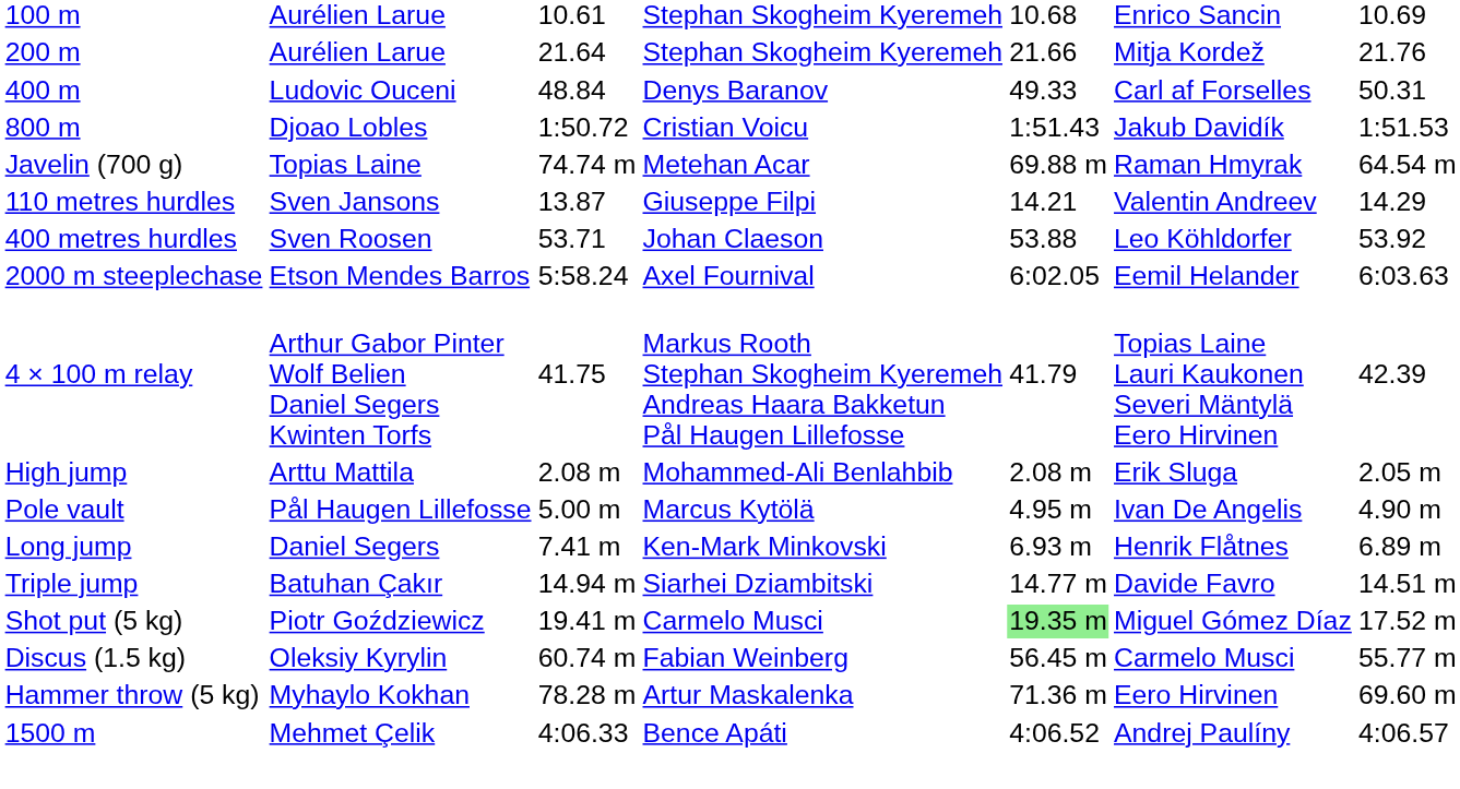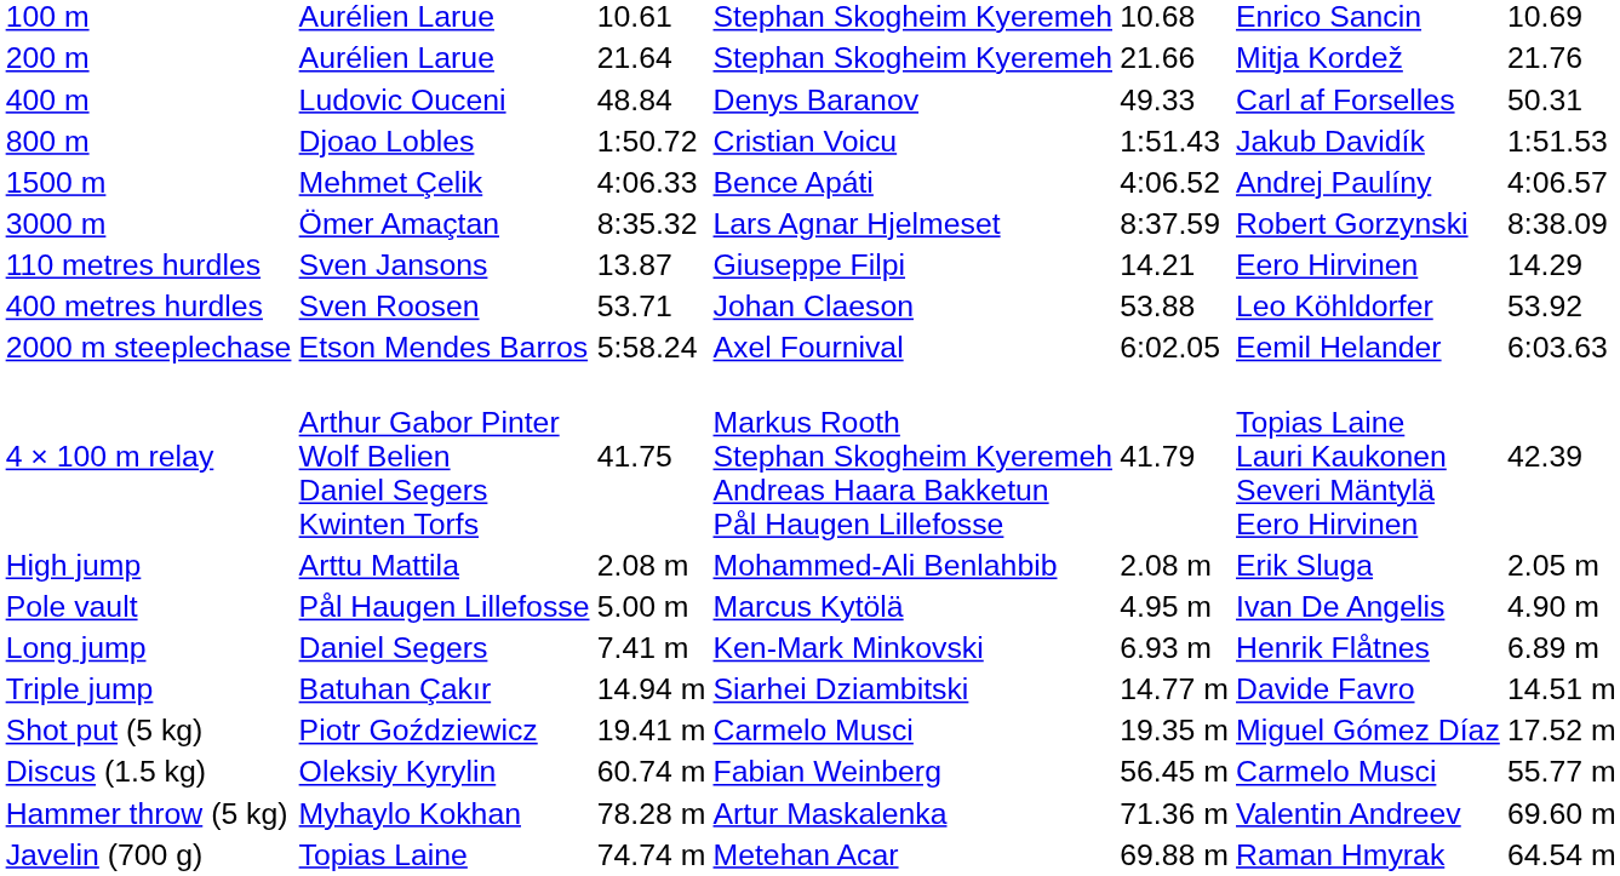 <table>
 <tr>
 <td><a href='#'>100 m</a></td>
 <td><a href='#'>Aurélien Larue</a><br><em></em></td>
 <td>10.61</td>
 <td><a href='#'>Stephan Skogheim Kyeremeh</a><br><em></em></td>
 <td>10.68</td>
 <td><a href='#'>Enrico Sancin</a><br><em></em></td>
 <td>10.69</td>
 </tr>
 <tr>
 <td><a href='#'>200 m</a></td>
 <td><a href='#'>Aurélien Larue</a><br><em></em></td>
 <td>21.64</td>
 <td><a href='#'>Stephan Skogheim Kyeremeh</a><br><em></em></td>
 <td>21.66</td>
 <td><a href='#'>Mitja Kordež</a><br><em></em></td>
 <td>21.76</td>
 </tr>
 <tr>
 <td><a href='#'>400 m</a></td>
 <td><a href='#'>Ludovic Ouceni</a><br><em></em></td>
 <td>48.84</td>
 <td><a href='#'>Denys Baranov</a><br><em></em></td>
 <td>49.33</td>
 <td><a href='#'>Carl af Forselles</a><br><em></em></td>
 <td>50.31</td>
 </tr>
 <tr>
 <td><a href='#'>800 m</a></td>
 <td><a href='#'>Djoao Lobles</a><br><em></em></td>
 <td>1:50.72 </td>
 <td><a href='#'>Cristian Voicu</a><br><em></em></td>
 <td>1:51.43</td>
 <td><a href='#'>Jakub Davidík</a><br><em></em></td>
 <td>1:51.53</td>
 </tr>
 <tr>
-<td><a href='#'>Javelin</a> (700 g)</td>
-<td><a href='#'>Topias Laine</a><br><em></em></td>
-<td>74.74 m</td>
-<td><a href='#'>Metehan Acar</a><br><em></em></td>
-<td>69.88 m</td>
-<td><a href='#'>Raman Hmyrak</a><br><em></em></td>
-<td>64.54 m</td>
+<td><a href='#'>1500 m</a></td>
+<td><a href='#'>Mehmet Çelik</a><br><em></em></td>
+<td>4:06.33</td>
+<td><a href='#'>Bence Apáti</a><br><em></em></td>
+<td>4:06.52</td>
+<td><a href='#'>Andrej Paulíny</a><br><em></em></td>
+<td>4:06.57</td>
+</tr>
+<tr>
+<td><a href='#'>3000 m</a></td>
+<td><a href='#'>Ömer Amaçtan</a><br><em></em></td>
+<td>8:35.32</td>
+<td><a href='#'>Lars Agnar Hjelmeset</a><br><em></em></td>
+<td>8:37.59</td>
+<td><a href='#'>Robert Gorzynski</a><br><em></em></td>
+<td>8:38.09</td>
 </tr>
 <tr>
 <td><a href='#'>110 metres hurdles</a></td>
 <td><a href='#'>Sven Jansons</a><br><em></em></td>
 <td>13.87</td>
 <td><a href='#'>Giuseppe Filpi</a><br><em></em></td>
 <td>14.21</td>
-<td><a href='#'>Valentin Andreev</a><br><em></em></td>
+<td><a href='#'>Eero Hirvinen</a><br><em></em></td>
 <td>14.29</td>
 </tr>
 <tr>
 <td><a href='#'>400 metres hurdles</a></td>
 <td><a href='#'>Sven Roosen</a><br><em></em></td>
 <td>53.71</td>
 <td><a href='#'>Johan Claeson</a><br><em></em></td>
 <td>53.88</td>
 <td><a href='#'>Leo Köhldorfer</a><br><em></em></td>
 <td>53.92</td>
 </tr>
 <tr>
 <td><a href='#'>2000 m steeplechase</a></td>
 <td><a href='#'>Etson Mendes Barros</a><br><em></em></td>
 <td>5:58.24</td>
 <td><a href='#'>Axel Fournival</a><br><em></em></td>
 <td>6:02.05</td>
 <td><a href='#'>Eemil Helander</a><br><em></em></td>
 <td>6:03.63</td>
 </tr>
 <tr>
 <td><a href='#'>4 × 100 m relay</a></td>
 <td><em></em><br><a href='#'>Arthur Gabor Pinter</a><br><a href='#'>Wolf Belien</a><br><a href='#'>Daniel Segers</a><br><a href='#'>Kwinten Torfs</a></td>
 <td>41.75</td>
 <td><em></em><br><a href='#'>Markus Rooth</a><br><a href='#'>Stephan Skogheim Kyeremeh</a><br><a href='#'>Andreas Haara Bakketun</a><br><a href='#'>Pål Haugen Lillefosse</a></td>
 <td>41.79</td>
 <td><em></em><br><a href='#'>Topias Laine</a><br><a href='#'>Lauri Kaukonen</a><br><a href='#'>Severi Mäntylä</a><br><a href='#'>Eero Hirvinen</a></td>
 <td>42.39</td>
 </tr>
 <tr>
 <td><a href='#'>High jump</a></td>
 <td><a href='#'>Arttu Mattila</a><br><em></em></td>
 <td>2.08 m</td>
 <td><a href='#'>Mohammed-Ali Benlahbib</a><br><em></em></td>
 <td>2.08 m</td>
 <td><a href='#'>Erik Sluga</a><br><em></em></td>
 <td>2.05 m</td>
 </tr>
 <tr>
 <td><a href='#'>Pole vault</a></td>
 <td><a href='#'>Pål Haugen Lillefosse</a><br><em></em></td>
 <td>5.00 m</td>
 <td><a href='#'>Marcus Kytölä</a><br><em></em></td>
 <td>4.95 m</td>
 <td><a href='#'>Ivan De Angelis</a><br><em></em></td>
 <td>4.90 m</td>
 </tr>
 <tr>
 <td><a href='#'>Long jump</a></td>
 <td><a href='#'>Daniel Segers</a><br><em></em></td>
 <td>7.41 m</td>
 <td><a href='#'>Ken-Mark Minkovski</a><br><em></em></td>
 <td>6.93 m</td>
 <td><a href='#'>Henrik Flåtnes</a><br><em></em></td>
 <td>6.89 m</td>
 </tr>
 <tr>
 <td><a href='#'>Triple jump</a></td>
 <td><a href='#'>Batuhan Çakır</a><br><em></em></td>
 <td>14.94 m</td>
 <td><a href='#'>Siarhei Dziambitski</a><br><em></em></td>
 <td>14.77 m</td>
 <td><a href='#'>Davide Favro</a><br><em></em></td>
 <td>14.51 m</td>
 </tr>
 <tr>
 <td><a href='#'>Shot put</a> (5 kg)</td>
 <td><a href='#'>Piotr Goździewicz</a><br><em></em></td>
 <td>19.41 m</td>
 <td><a href='#'>Carmelo Musci</a><br><em></em></td>
-<td style="background: lightgreen;">19.35 m</td>
+<td>19.35 m</td>
 <td><a href='#'>Miguel Gómez Díaz</a><br><em></em></td>
 <td>17.52 m</td>
 </tr>
 <tr>
 <td><a href='#'>Discus</a> (1.5 kg)</td>
 <td><a href='#'>Oleksiy Kyrylin</a><br><em></em></td>
 <td>60.74 m</td>
 <td><a href='#'>Fabian Weinberg</a><br><em></em></td>
 <td>56.45 m</td>
 <td><a href='#'>Carmelo Musci</a><br><em></em></td>
 <td>55.77 m</td>
 </tr>
 <tr>
 <td><a href='#'>Hammer throw</a> (5 kg)</td>
 <td><a href='#'>Myhaylo Kokhan</a><br><em></em></td>
 <td>78.28 m</td>
 <td><a href='#'>Artur Maskalenka</a><br><em></em></td>
 <td>71.36 m</td>
-<td><a href='#'>Eero Hirvinen</a><br><em></em></td>
+<td><a href='#'>Valentin Andreev</a><br><em></em></td>
 <td>69.60 m</td>
 </tr>
 <tr>
-<td><a href='#'>1500 m</a></td>
-<td><a href='#'>Mehmet Çelik</a><br><em></em></td>
-<td>4:06.33</td>
-<td><a href='#'>Bence Apáti</a><br><em></em></td>
-<td>4:06.52</td>
-<td><a href='#'>Andrej Paulíny</a><br><em></em></td>
-<td>4:06.57</td>
+<td><a href='#'>Javelin</a> (700 g)</td>
+<td><a href='#'>Topias Laine</a><br><em></em></td>
+<td>74.74 m</td>
+<td><a href='#'>Metehan Acar</a><br><em></em></td>
+<td>69.88 m</td>
+<td><a href='#'>Raman Hmyrak</a><br><em></em></td>
+<td>64.54 m</td>
 </tr>
 </table>
